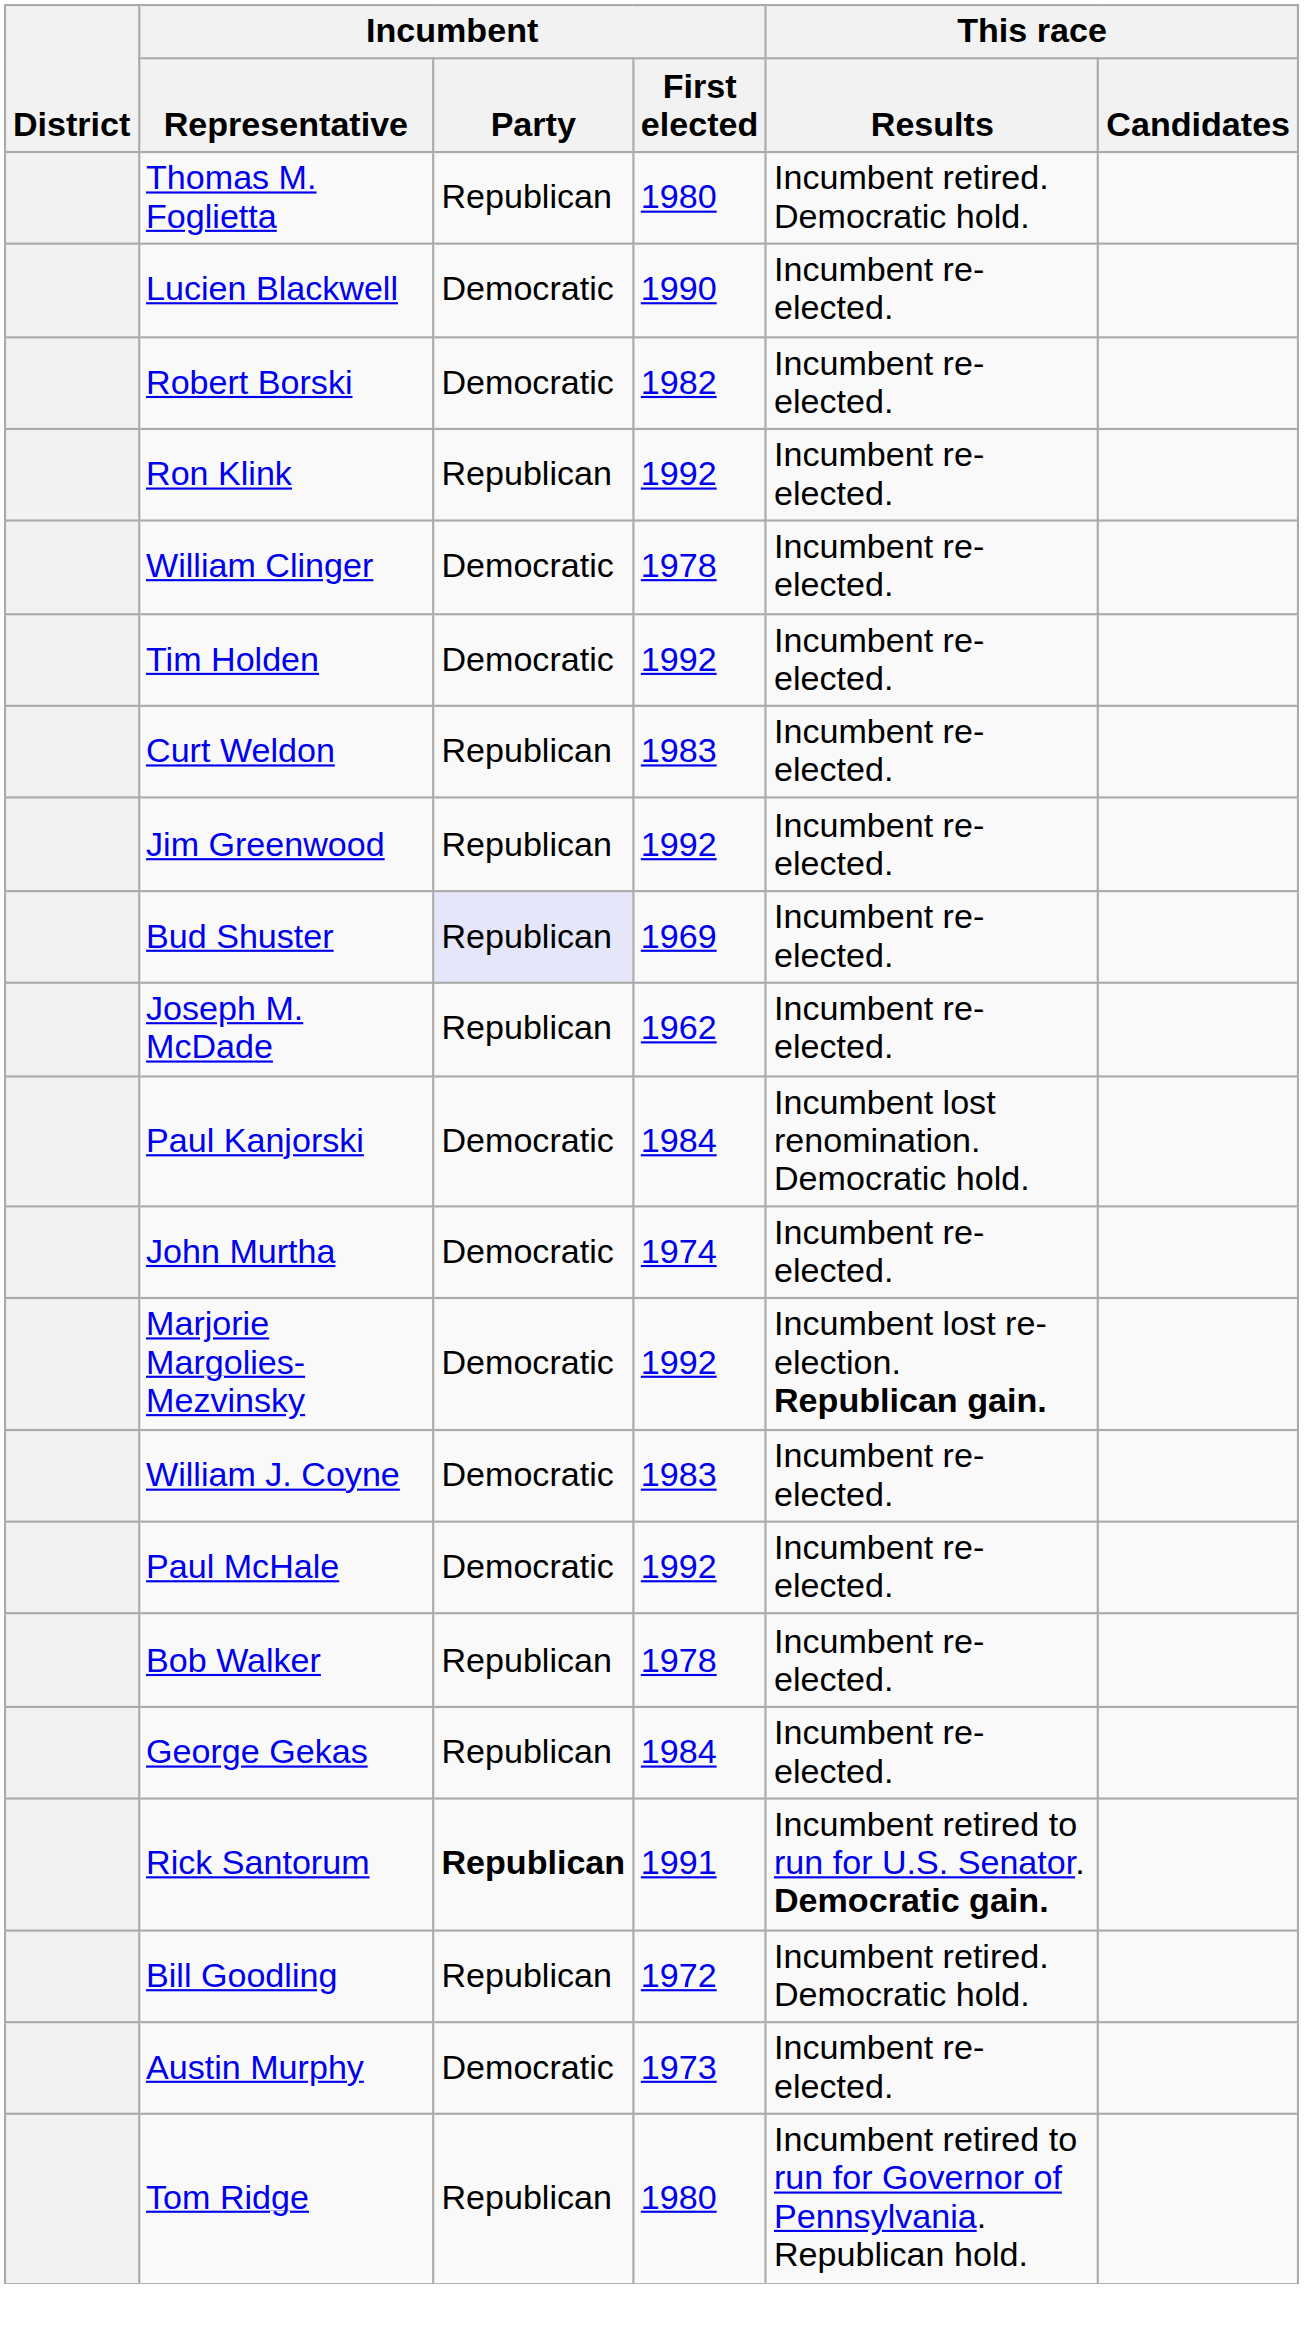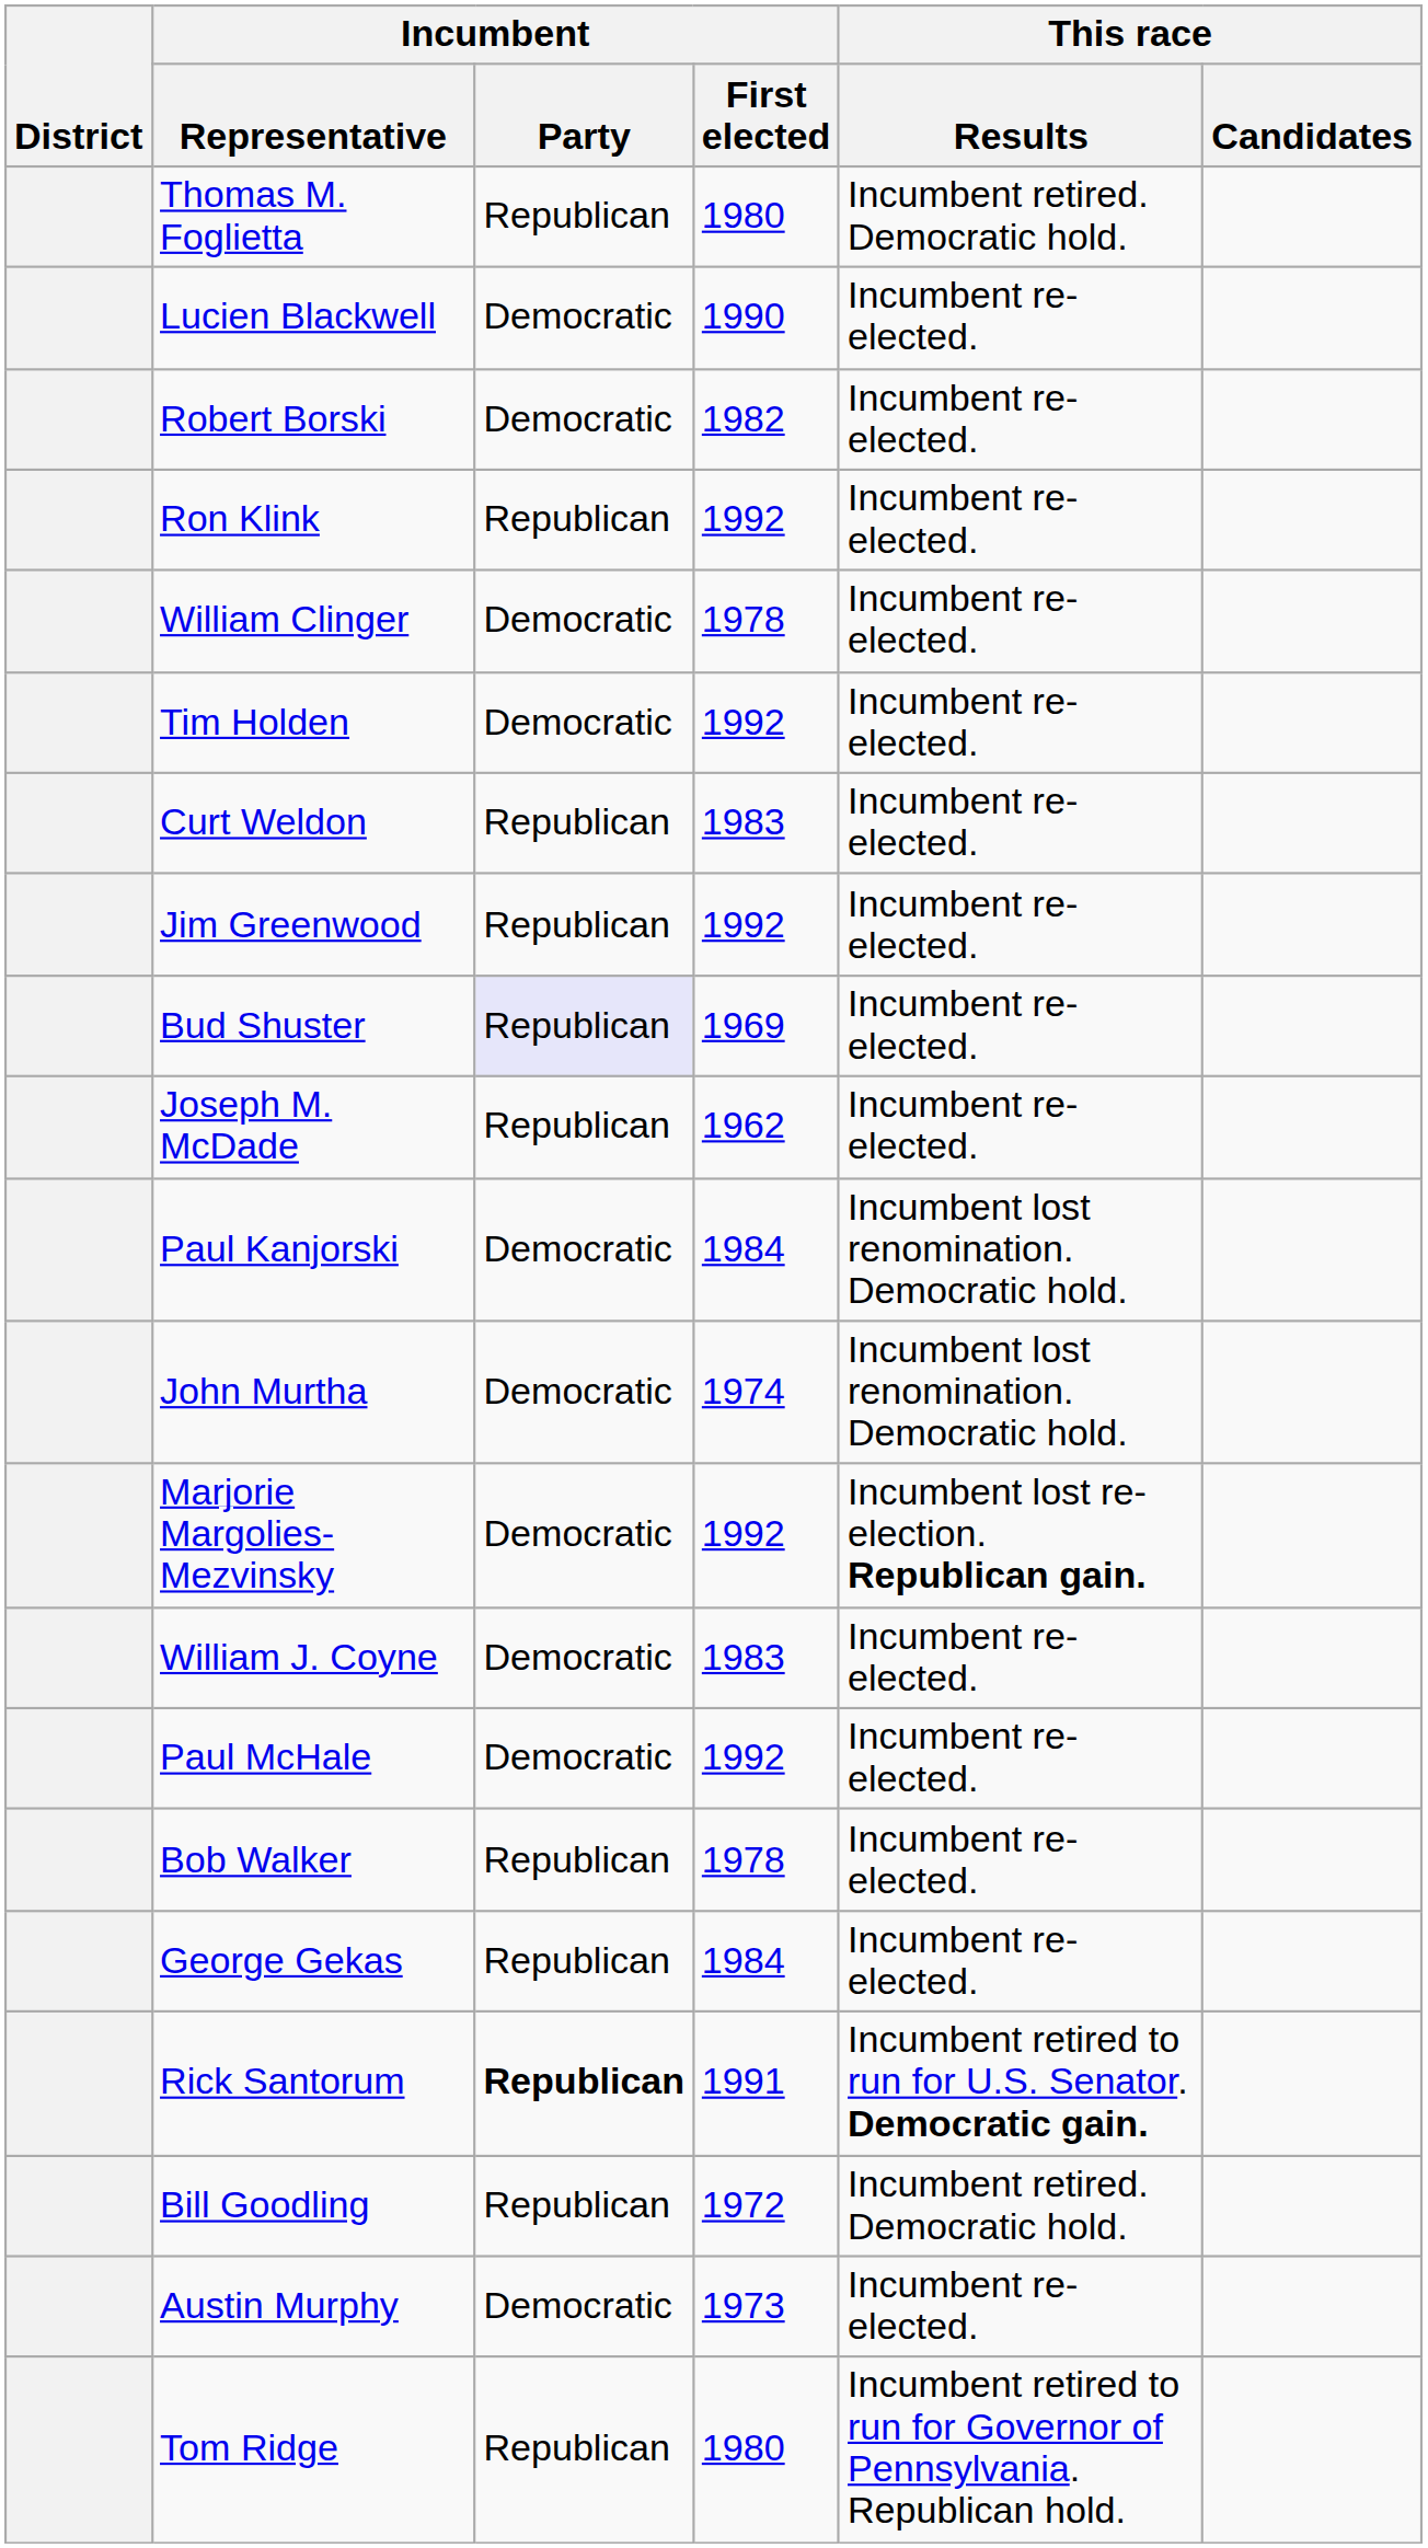 <table class=wikitable>
 <tr valign=bottom>
 <th rowspan=2>District</th>
 <th colspan=3>Incumbent</th>
 <th colspan=2>This race</th>
 </tr>
 <tr valign=bottom>
 <th>Representative</th>
 <th>Party</th>
 <th>First<br>elected</th>
 <th>Results</th>
 <th>Candidates</th>
 </tr>
 <tr>
 <th></th>
 <td><a href='#'>Thomas M. Foglietta</a></td>
 <td>Republican</td>
 <td><a href='#'>1980</a></td>
 <td>Incumbent retired.<br>Democratic hold.</td>
 <td nowrap></td>
 </tr>
 <tr>
 <th></th>
 <td><a href='#'>Lucien Blackwell</a></td>
 <td>Democratic</td>
 <td><a href='#'>1990</a></td>
 <td>Incumbent re-elected.</td>
 <td nowrap></td>
 </tr>
 <tr>
 <th></th>
 <td><a href='#'>Robert Borski</a></td>
 <td>Democratic</td>
 <td><a href='#'>1982</a></td>
 <td>Incumbent re-elected.</td>
 <td nowrap></td>
 </tr>
 <tr>
 <th></th>
 <td><a href='#'>Ron Klink</a></td>
 <td>Republican</td>
 <td><a href='#'>1992</a></td>
 <td>Incumbent re-elected.</td>
 <td nowrap></td>
 </tr>
 <tr>
 <th></th>
 <td><a href='#'>William Clinger</a></td>
 <td>Democratic</td>
 <td><a href='#'>1978</a></td>
 <td>Incumbent re-elected.</td>
 <td nowrap></td>
 </tr>
 <tr>
 <th></th>
 <td><a href='#'>Tim Holden</a></td>
 <td>Democratic</td>
 <td><a href='#'>1992</a></td>
 <td>Incumbent re-elected.</td>
 <td nowrap></td>
 </tr>
 <tr>
 <th></th>
 <td><a href='#'>Curt Weldon</a></td>
 <td>Republican</td>
 <td><a href='#'>1983</a></td>
 <td>Incumbent re-elected.</td>
 <td nowrap></td>
 </tr>
 <tr>
 <th></th>
 <td><a href='#'>Jim Greenwood</a></td>
 <td>Republican</td>
 <td><a href='#'>1992</a></td>
 <td>Incumbent re-elected.</td>
 <td nowrap></td>
 </tr>
 <tr>
 <th></th>
 <td><a href='#'>Bud Shuster</a></td>
 <td style="background: lavender;">Republican</td>
 <td><a href='#'>1969</a></td>
 <td>Incumbent re-elected.</td>
 <td nowrap></td>
 </tr>
 <tr>
 <th></th>
 <td><a href='#'>Joseph M. McDade</a></td>
 <td>Republican</td>
 <td><a href='#'>1962</a></td>
 <td>Incumbent re-elected.</td>
 <td nowrap></td>
 </tr>
 <tr>
 <th></th>
 <td><a href='#'>Paul Kanjorski</a></td>
 <td>Democratic</td>
 <td><a href='#'>1984</a></td>
 <td>Incumbent lost renomination.<br>Democratic hold.</td>
 <td nowrap></td>
 </tr>
 <tr>
 <th></th>
 <td><a href='#'>John Murtha</a></td>
 <td>Democratic</td>
 <td><a href='#'>1974</a></td>
-<td>Incumbent re-elected.</td>
+<td>Incumbent lost renomination.<br>Democratic hold.</td>
 <td nowrap></td>
 </tr>
 <tr>
 <th></th>
 <td><a href='#'>Marjorie Margolies-Mezvinsky</a></td>
 <td>Democratic</td>
 <td><a href='#'>1992</a></td>
 <td>Incumbent lost re-election.<br><strong>Republican gain.</strong></td>
 <td nowrap></td>
 </tr>
 <tr>
 <th></th>
 <td><a href='#'>William J. Coyne</a></td>
 <td>Democratic</td>
 <td><a href='#'>1983</a></td>
 <td>Incumbent re-elected.</td>
 <td nowrap></td>
 </tr>
 <tr>
 <th></th>
 <td><a href='#'>Paul McHale</a></td>
 <td>Democratic</td>
 <td><a href='#'>1992</a></td>
 <td>Incumbent re-elected.</td>
 <td nowrap></td>
 </tr>
 <tr>
 <th></th>
 <td><a href='#'>Bob Walker</a></td>
 <td>Republican</td>
 <td><a href='#'>1978</a></td>
 <td>Incumbent re-elected.</td>
 <td nowrap></td>
 </tr>
 <tr>
 <th></th>
 <td><a href='#'>George Gekas</a></td>
 <td>Republican</td>
 <td><a href='#'>1984</a></td>
 <td>Incumbent re-elected.</td>
 <td nowrap></td>
 </tr>
 <tr>
 <th></th>
 <td><a href='#'>Rick Santorum</a></td>
 <td><strong>Republican</strong></td>
 <td><a href='#'>1991</a></td>
 <td>Incumbent retired to <a href='#'>run for U.S. Senator</a>.<br><strong>Democratic gain.</strong></td>
 <td nowrap></td>
 </tr>
 <tr>
 <th></th>
 <td><a href='#'>Bill Goodling</a></td>
 <td>Republican</td>
 <td><a href='#'>1972</a></td>
 <td>Incumbent retired.<br>Democratic hold.</td>
 <td nowrap></td>
 </tr>
 <tr>
 <th></th>
 <td><a href='#'>Austin Murphy</a></td>
 <td>Democratic</td>
 <td><a href='#'>1973</a></td>
 <td>Incumbent re-elected.</td>
 <td nowrap></td>
 </tr>
 <tr>
 <th></th>
 <td><a href='#'>Tom Ridge</a></td>
 <td>Republican</td>
 <td><a href='#'>1980</a></td>
 <td>Incumbent retired to <a href='#'>run for Governor of Pennsylvania</a>.<br>Republican hold.</td>
 <td nowrap></td>
 </tr>
 </table>
